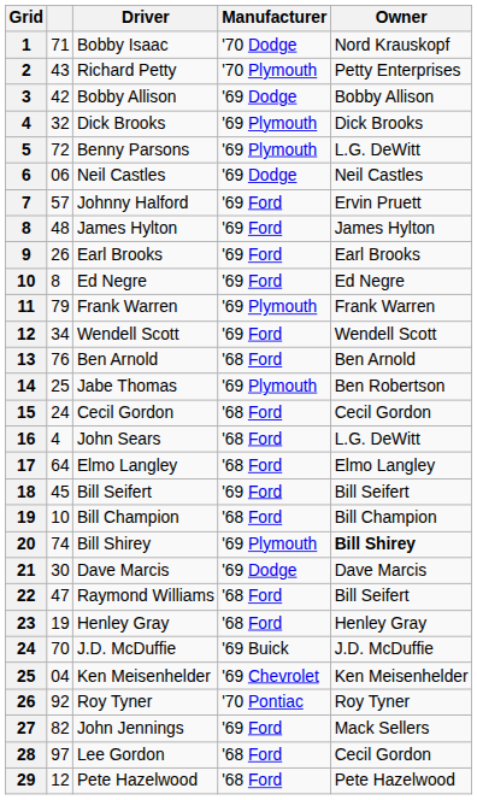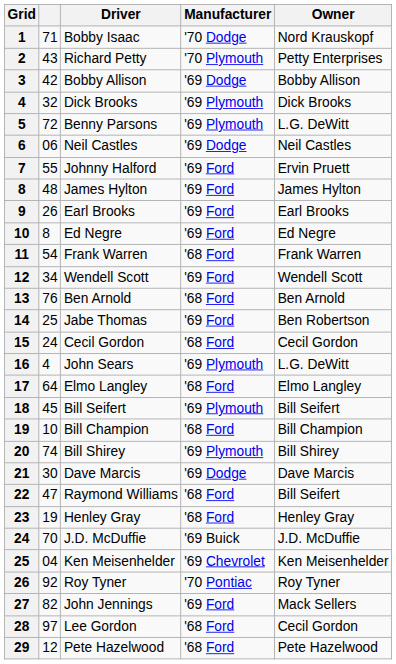 <table class="wikitable">
 <tr>
 <th>Grid</th>
 <th></th>
 <th>Driver</th>
 <th>Manufacturer</th>
 <th>Owner</th>
 </tr>
 <tr>
 <th>1</th>
 <td>71</td>
 <td>Bobby Isaac</td>
 <td>'70 <a href='#'>Dodge</a></td>
 <td>Nord Krauskopf</td>
 </tr>
 <tr>
 <th>2</th>
 <td>43</td>
 <td>Richard Petty</td>
 <td>'70 <a href='#'>Plymouth</a></td>
 <td>Petty Enterprises</td>
 </tr>
 <tr>
 <th>3</th>
 <td>42</td>
 <td>Bobby Allison</td>
 <td>'69 <a href='#'>Dodge</a></td>
 <td>Bobby Allison</td>
 </tr>
 <tr>
 <th>4</th>
 <td>32</td>
 <td>Dick Brooks</td>
 <td>'69 <a href='#'>Plymouth</a></td>
 <td>Dick Brooks</td>
 </tr>
 <tr>
 <th>5</th>
 <td>72</td>
 <td>Benny Parsons</td>
 <td>'69 <a href='#'>Plymouth</a></td>
 <td>L.G. DeWitt</td>
 </tr>
 <tr>
 <th>6</th>
 <td>06</td>
 <td>Neil Castles</td>
 <td>'69 <a href='#'>Dodge</a></td>
 <td>Neil Castles</td>
 </tr>
 <tr>
 <th>7</th>
-<td>57</td>
+<td>55</td>
 <td>Johnny Halford</td>
 <td>'69 <a href='#'>Ford</a></td>
 <td>Ervin Pruett</td>
 </tr>
 <tr>
 <th>8</th>
 <td>48</td>
 <td>James Hylton</td>
 <td>'69 <a href='#'>Ford</a></td>
 <td>James Hylton</td>
 </tr>
 <tr>
 <th>9</th>
 <td>26</td>
 <td>Earl Brooks</td>
 <td>'69 <a href='#'>Ford</a></td>
 <td>Earl Brooks</td>
 </tr>
 <tr>
 <th>10</th>
 <td>8</td>
 <td>Ed Negre</td>
 <td>'69 <a href='#'>Ford</a></td>
 <td>Ed Negre</td>
 </tr>
 <tr>
 <th>11</th>
-<td>79</td>
+<td>54</td>
 <td>Frank Warren</td>
-<td>'69 <a href='#'>Plymouth</a></td>
+<td>'68 <a href='#'>Ford</a></td>
 <td>Frank Warren</td>
 </tr>
 <tr>
 <th>12</th>
 <td>34</td>
 <td>Wendell Scott</td>
 <td>'69 <a href='#'>Ford</a></td>
 <td>Wendell Scott</td>
 </tr>
 <tr>
 <th>13</th>
 <td>76</td>
 <td>Ben Arnold</td>
 <td>'68 <a href='#'>Ford</a></td>
 <td>Ben Arnold</td>
 </tr>
 <tr>
 <th>14</th>
 <td>25</td>
 <td>Jabe Thomas</td>
-<td>'69 <a href='#'>Plymouth</a></td>
+<td>'69 <a href='#'>Ford</a></td>
 <td>Ben Robertson</td>
 </tr>
 <tr>
 <th>15</th>
 <td>24</td>
 <td>Cecil Gordon</td>
 <td>'68 <a href='#'>Ford</a></td>
 <td>Cecil Gordon</td>
 </tr>
 <tr>
 <th>16</th>
 <td>4</td>
 <td>John Sears</td>
-<td>'68 <a href='#'>Ford</a></td>
+<td>'69 <a href='#'>Plymouth</a></td>
 <td>L.G. DeWitt</td>
 </tr>
 <tr>
 <th>17</th>
 <td>64</td>
 <td>Elmo Langley</td>
 <td>'68 <a href='#'>Ford</a></td>
 <td>Elmo Langley</td>
 </tr>
 <tr>
 <th>18</th>
 <td>45</td>
 <td>Bill Seifert</td>
-<td>'69 <a href='#'>Ford</a></td>
+<td>'69 <a href='#'>Plymouth</a></td>
 <td>Bill Seifert</td>
 </tr>
 <tr>
 <th>19</th>
 <td>10</td>
 <td>Bill Champion</td>
 <td>'68 <a href='#'>Ford</a></td>
 <td>Bill Champion</td>
 </tr>
 <tr>
 <th>20</th>
 <td>74</td>
 <td>Bill Shirey</td>
 <td>'69 <a href='#'>Plymouth</a></td>
-<td><strong>Bill Shirey</strong></td>
+<td>Bill Shirey</td>
 </tr>
 <tr>
 <th>21</th>
 <td>30</td>
 <td>Dave Marcis</td>
 <td>'69 <a href='#'>Dodge</a></td>
 <td>Dave Marcis</td>
 </tr>
 <tr>
 <th>22</th>
 <td>47</td>
 <td>Raymond Williams</td>
 <td>'68 <a href='#'>Ford</a></td>
 <td>Bill Seifert</td>
 </tr>
 <tr>
 <th>23</th>
 <td>19</td>
 <td>Henley Gray</td>
 <td>'68 <a href='#'>Ford</a></td>
 <td>Henley Gray</td>
 </tr>
 <tr>
 <th>24</th>
 <td>70</td>
 <td>J.D. McDuffie</td>
 <td>'69 Buick</td>
 <td>J.D. McDuffie</td>
 </tr>
 <tr>
 <th>25</th>
 <td>04</td>
 <td>Ken Meisenhelder</td>
 <td>'69 <a href='#'>Chevrolet</a></td>
 <td>Ken Meisenhelder</td>
 </tr>
 <tr>
 <th>26</th>
 <td>92</td>
 <td>Roy Tyner</td>
 <td>'70 <a href='#'>Pontiac</a></td>
 <td>Roy Tyner</td>
 </tr>
 <tr>
 <th>27</th>
 <td>82</td>
 <td>John Jennings</td>
 <td>'69 <a href='#'>Ford</a></td>
 <td>Mack Sellers</td>
 </tr>
 <tr>
 <th>28</th>
 <td>97</td>
 <td>Lee Gordon</td>
 <td>'68 <a href='#'>Ford</a></td>
 <td>Cecil Gordon</td>
 </tr>
 <tr>
 <th>29</th>
 <td>12</td>
 <td>Pete Hazelwood</td>
 <td>'68 <a href='#'>Ford</a></td>
 <td>Pete Hazelwood</td>
 </tr>
 </table>
